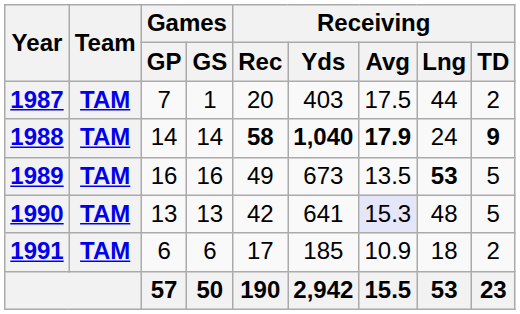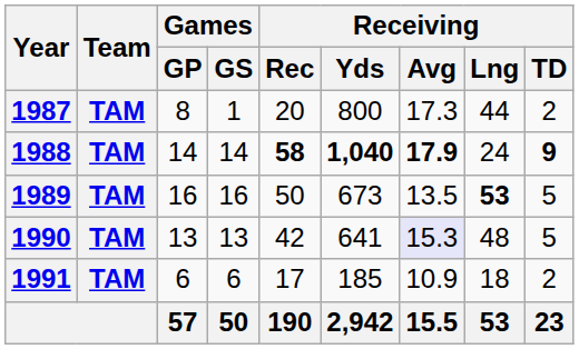 <table class="wikitable" style="text-align:center">
 <tr>
 <th rowspan="2">Year</th>
 <th rowspan="2">Team</th>
 <th colspan="2">Games</th>
 <th colspan="5">Receiving</th>
 </tr>
 <tr>
 <th>GP</th>
 <th>GS</th>
 <th>Rec</th>
 <th>Yds</th>
 <th>Avg</th>
 <th>Lng</th>
 <th>TD</th>
 </tr>
 <tr>
 <th><a href='#'>1987</a></th>
 <th><a href='#'>TAM</a></th>
-<td>7</td>
+<td>8</td>
 <td>1</td>
 <td>20</td>
-<td>403</td>
-<td>17.5</td>
+<td>800</td>
+<td>17.3</td>
 <td>44</td>
 <td>2</td>
 </tr>
 <tr>
 <th><a href='#'>1988</a></th>
 <th><a href='#'>TAM</a></th>
 <td>14</td>
 <td>14</td>
 <td><strong>58</strong></td>
 <td><strong>1,040</strong></td>
 <td><strong>17.9</strong></td>
 <td>24</td>
 <td><strong>9</strong></td>
 </tr>
 <tr>
 <th><a href='#'>1989</a></th>
 <th><a href='#'>TAM</a></th>
 <td>16</td>
 <td>16</td>
-<td>49</td>
+<td>50</td>
 <td>673</td>
 <td>13.5</td>
 <td><strong>53</strong></td>
 <td>5</td>
 </tr>
 <tr>
 <th><a href='#'>1990</a></th>
 <th><a href='#'>TAM</a></th>
 <td>13</td>
 <td>13</td>
 <td>42</td>
 <td>641</td>
 <td style="background: lavender;">15.3</td>
 <td>48</td>
 <td>5</td>
 </tr>
 <tr>
 <th><a href='#'>1991</a></th>
 <th><a href='#'>TAM</a></th>
 <td>6</td>
 <td>6</td>
 <td>17</td>
 <td>185</td>
 <td>10.9</td>
 <td>18</td>
 <td>2</td>
 </tr>
 <tr>
 <th colspan="2"></th>
 <th>57</th>
 <th>50</th>
 <th>190</th>
 <th>2,942</th>
 <th>15.5</th>
 <th>53</th>
 <th>23</th>
 </tr>
 </table>
